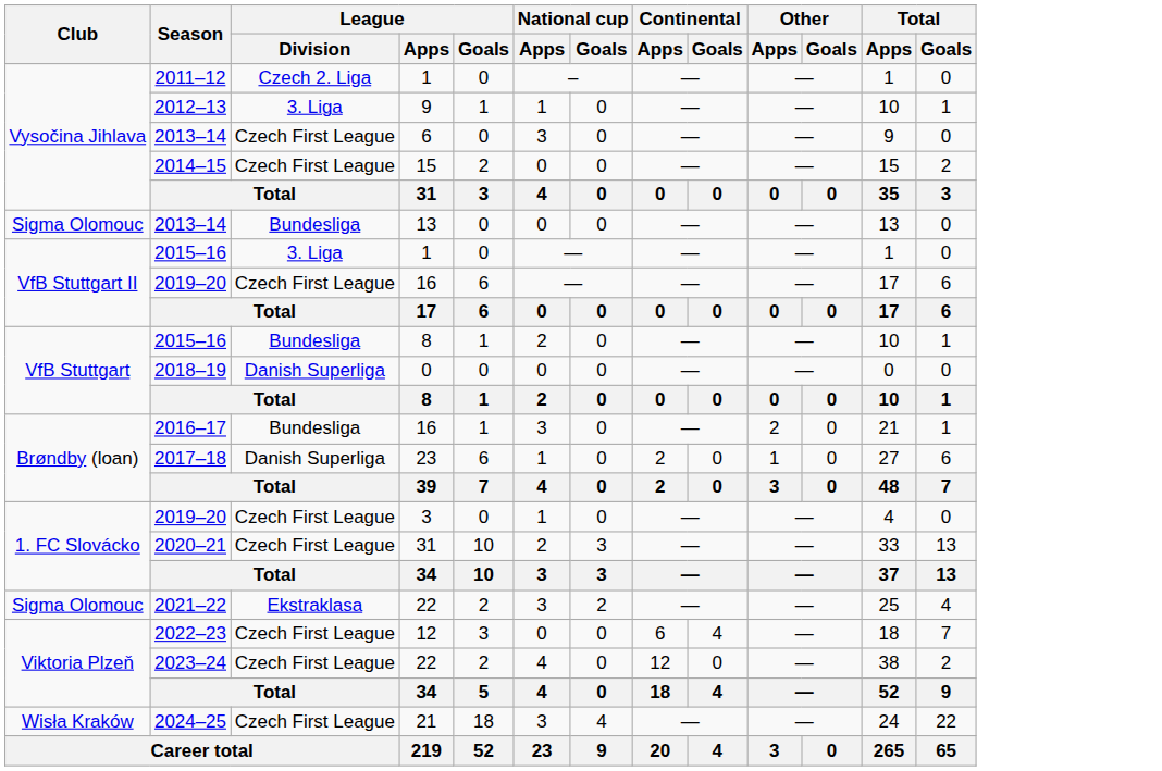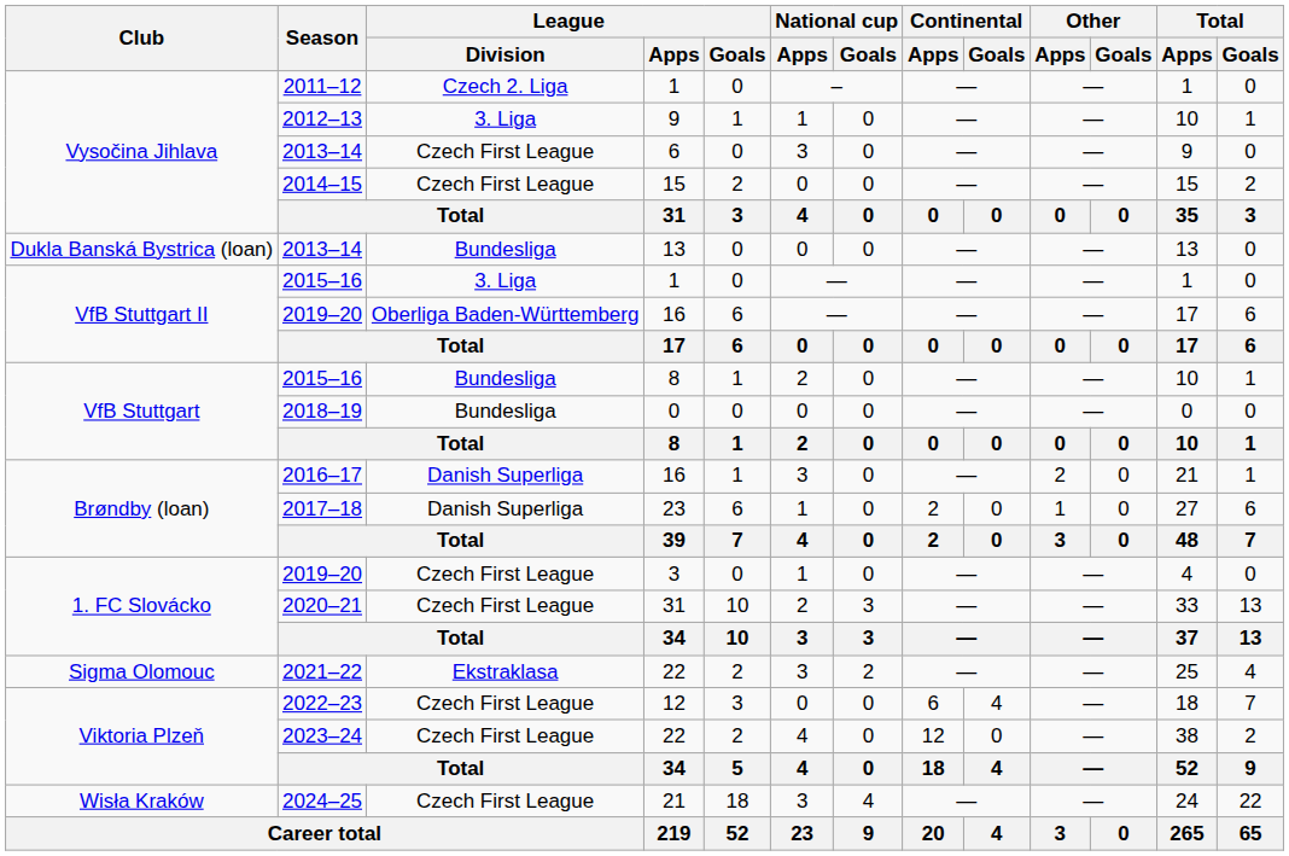 <table class="wikitable" style="text-align:center">
 <tr>
 <th rowspan="2">Club</th>
 <th rowspan="2">Season</th>
 <th colspan="3">League</th>
 <th colspan="2">National cup</th>
 <th colspan="2">Continental</th>
 <th colspan="2">Other</th>
 <th colspan="2">Total</th>
 </tr>
 <tr>
 <th>Division</th>
 <th>Apps</th>
 <th>Goals</th>
 <th>Apps</th>
 <th>Goals</th>
 <th>Apps</th>
 <th>Goals</th>
 <th>Apps</th>
 <th>Goals</th>
 <th>Apps</th>
 <th>Goals</th>
 </tr>
 <tr>
 <td rowspan="5"><a href='#'>Vysočina Jihlava</a></td>
 <td><a href='#'>2011–12</a></td>
 <td><a href='#'>Czech 2. Liga</a></td>
 <td>1</td>
 <td>0</td>
 <td colspan="2">–</td>
 <td colspan="2">—</td>
 <td colspan="2">—</td>
 <td>1</td>
 <td>0</td>
 </tr>
 <tr>
 <td><a href='#'>2012–13</a></td>
 <td><a href='#'>3. Liga</a></td>
 <td>9</td>
 <td>1</td>
 <td>1</td>
 <td>0</td>
 <td colspan="2">—</td>
 <td colspan="2">—</td>
 <td>10</td>
 <td>1</td>
 </tr>
 <tr>
 <td><a href='#'>2013–14</a></td>
 <td>Czech First League</td>
 <td>6</td>
 <td>0</td>
 <td>3</td>
 <td>0</td>
 <td colspan="2">—</td>
 <td colspan="2">—</td>
 <td>9</td>
 <td>0</td>
 </tr>
 <tr>
 <td><a href='#'>2014–15</a></td>
 <td>Czech First League</td>
 <td>15</td>
 <td>2</td>
 <td>0</td>
 <td>0</td>
 <td colspan="2">—</td>
 <td colspan="2">—</td>
 <td>15</td>
 <td>2</td>
 </tr>
 <tr>
 <th colspan="2">Total</th>
 <th>31</th>
 <th>3</th>
 <th>4</th>
 <th>0</th>
 <th>0</th>
 <th>0</th>
 <th>0</th>
 <th>0</th>
 <th>35</th>
 <th>3</th>
 </tr>
 <tr>
-<td><a href='#'>Sigma Olomouc</a></td>
+<td><a href='#'>Dukla Banská Bystrica</a> (loan)</td>
 <td><a href='#'>2013–14</a></td>
 <td><a href='#'>Bundesliga</a></td>
 <td>13</td>
 <td>0</td>
 <td>0</td>
 <td>0</td>
 <td colspan="2">—</td>
 <td colspan="2">—</td>
 <td>13</td>
 <td>0</td>
 </tr>
 <tr>
 <td rowspan="3"><a href='#'>VfB Stuttgart II</a></td>
 <td><a href='#'>2015–16</a></td>
 <td><a href='#'>3. Liga</a></td>
 <td>1</td>
 <td>0</td>
 <td colspan="2">—</td>
 <td colspan="2">—</td>
 <td colspan="2">—</td>
 <td>1</td>
 <td>0</td>
 </tr>
 <tr>
 <td><a href='#'>2019–20</a></td>
-<td>Czech First League</td>
+<td><a href='#'>Oberliga Baden-Württemberg</a></td>
 <td>16</td>
 <td>6</td>
 <td colspan="2">—</td>
 <td colspan="2">—</td>
 <td colspan="2">—</td>
 <td>17</td>
 <td>6</td>
 </tr>
 <tr>
 <th colspan="2">Total</th>
 <th>17</th>
 <th>6</th>
 <th>0</th>
 <th>0</th>
 <th>0</th>
 <th>0</th>
 <th>0</th>
 <th>0</th>
 <th>17</th>
 <th>6</th>
 </tr>
 <tr>
 <td rowspan="3"><a href='#'>VfB Stuttgart</a></td>
 <td><a href='#'>2015–16</a></td>
 <td><a href='#'>Bundesliga</a></td>
 <td>8</td>
 <td>1</td>
 <td>2</td>
 <td>0</td>
 <td colspan="2">—</td>
 <td colspan="2">—</td>
 <td>10</td>
 <td>1</td>
 </tr>
 <tr>
 <td><a href='#'>2018–19</a></td>
-<td><a href='#'>Danish Superliga</a></td>
+<td>Bundesliga</td>
 <td>0</td>
 <td>0</td>
 <td>0</td>
 <td>0</td>
 <td colspan="2">—</td>
 <td colspan="2">—</td>
 <td>0</td>
 <td>0</td>
 </tr>
 <tr>
 <th colspan="2">Total</th>
 <th>8</th>
 <th>1</th>
 <th>2</th>
 <th>0</th>
 <th>0</th>
 <th>0</th>
 <th>0</th>
 <th>0</th>
 <th>10</th>
 <th>1</th>
 </tr>
 <tr>
 <td rowspan="3"><a href='#'>Brøndby</a> (loan)</td>
 <td><a href='#'>2016–17</a></td>
-<td>Bundesliga</td>
+<td><a href='#'>Danish Superliga</a></td>
 <td>16</td>
 <td>1</td>
 <td>3</td>
 <td>0</td>
 <td colspan="2">—</td>
 <td>2</td>
 <td>0</td>
 <td>21</td>
 <td>1</td>
 </tr>
 <tr>
 <td><a href='#'>2017–18</a></td>
 <td>Danish Superliga</td>
 <td>23</td>
 <td>6</td>
 <td>1</td>
 <td>0</td>
 <td>2</td>
 <td>0</td>
 <td>1</td>
 <td>0</td>
 <td>27</td>
 <td>6</td>
 </tr>
 <tr>
 <th colspan="2">Total</th>
 <th>39</th>
 <th>7</th>
 <th>4</th>
 <th>0</th>
 <th>2</th>
 <th>0</th>
 <th>3</th>
 <th>0</th>
 <th>48</th>
 <th>7</th>
 </tr>
 <tr>
 <td rowspan="3"><a href='#'>1. FC Slovácko</a></td>
 <td><a href='#'>2019–20</a></td>
 <td>Czech First League</td>
 <td>3</td>
 <td>0</td>
 <td>1</td>
 <td>0</td>
 <td colspan="2">—</td>
 <td colspan="2">—</td>
 <td>4</td>
 <td>0</td>
 </tr>
 <tr>
 <td><a href='#'>2020–21</a></td>
 <td>Czech First League</td>
 <td>31</td>
 <td>10</td>
 <td>2</td>
 <td>3</td>
 <td colspan="2">—</td>
 <td colspan="2">—</td>
 <td>33</td>
 <td>13</td>
 </tr>
 <tr>
 <th colspan="2">Total</th>
 <th>34</th>
 <th>10</th>
 <th>3</th>
 <th>3</th>
 <th colspan="2">—</th>
 <th colspan="2">—</th>
 <th>37</th>
 <th>13</th>
 </tr>
 <tr>
 <td><a href='#'>Sigma Olomouc</a></td>
 <td><a href='#'>2021–22</a></td>
 <td><a href='#'>Ekstraklasa</a></td>
 <td>22</td>
 <td>2</td>
 <td>3</td>
 <td>2</td>
 <td colspan="2">—</td>
 <td colspan="2">—</td>
 <td>25</td>
 <td>4</td>
 </tr>
 <tr>
 <td rowspan="3"><a href='#'>Viktoria Plzeň</a></td>
 <td><a href='#'>2022–23</a></td>
 <td>Czech First League</td>
 <td>12</td>
 <td>3</td>
 <td>0</td>
 <td>0</td>
 <td>6</td>
 <td>4</td>
 <td colspan="2">—</td>
 <td>18</td>
 <td>7</td>
 </tr>
 <tr>
 <td><a href='#'>2023–24</a></td>
 <td>Czech First League</td>
 <td>22</td>
 <td>2</td>
 <td>4</td>
 <td>0</td>
 <td>12</td>
 <td>0</td>
 <td colspan="2">—</td>
 <td>38</td>
 <td>2</td>
 </tr>
 <tr>
 <th colspan="2">Total</th>
 <th>34</th>
 <th>5</th>
 <th>4</th>
 <th>0</th>
 <th>18</th>
 <th>4</th>
 <th colspan="2">—</th>
 <th>52</th>
 <th>9</th>
 </tr>
 <tr>
 <td><a href='#'>Wisła Kraków</a></td>
 <td><a href='#'>2024–25</a></td>
 <td>Czech First League</td>
 <td>21</td>
 <td>18</td>
 <td>3</td>
 <td>4</td>
 <td colspan="2">—</td>
 <td colspan="2">—</td>
 <td>24</td>
 <td>22</td>
 </tr>
 <tr>
 <th colspan="3">Career total</th>
 <th>219</th>
 <th>52</th>
 <th>23</th>
 <th>9</th>
 <th>20</th>
 <th>4</th>
 <th>3</th>
 <th>0</th>
 <th>265</th>
 <th>65</th>
 </tr>
 </table>
